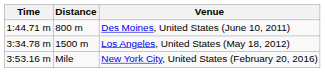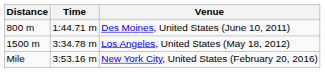 <table class="wikitable">
 <tr>
+<th>Distance</th>
 <th>Time</th>
-<th>Distance</th>
 <th>Venue</th>
 </tr>
 <tr>
+<td>800 m</td>
 <td>1:44.71 m</td>
-<td>800 m</td>
 <td><a href='#'>Des Moines</a>, United States (June 10, 2011)</td>
 </tr>
 <tr>
+<td>1500 m</td>
 <td>3:34.78 m</td>
-<td>1500 m</td>
 <td><a href='#'>Los Angeles</a>, United States (May 18, 2012)</td>
 </tr>
 <tr>
+<td>Mile</td>
 <td>3:53.16 m</td>
-<td>Mile</td>
 <td><a href='#'>New York City</a>, United States (February 20, 2016)</td>
 </tr>
 </table>
